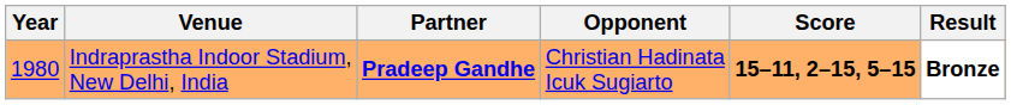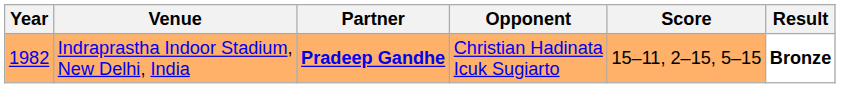 <table class="sortable wikitable" style="font-size: 90%;">
 <tr>
 <th>Year</th>
 <th>Venue</th>
 <th>Partner</th>
 <th>Opponent</th>
 <th>Score</th>
 <th>Result</th>
 </tr>
 <tr style="background:#FFB069">
-<td align="center"><a href='#'>1980</a></td>
+<td align="center"><a href='#'>1982</a></td>
 <td align="left"><a href='#'>Indraprastha Indoor Stadium</a>, <br><a href='#'>New Delhi</a>, <a href='#'>India</a></td>
 <td align="left"><strong> <a href='#'>Pradeep Gandhe</a></strong></td>
 <td align="left"> <a href='#'>Christian Hadinata</a> <br>  <a href='#'>Icuk Sugiarto</a></td>
-<td align="left"><strong>15–11, 2–15, 5–15</strong></td>
+<td align="left">15–11, 2–15, 5–15</td>
 <td style="text-align:left; background:white"> <strong>Bronze</strong></td>
 </tr>
 </table>
